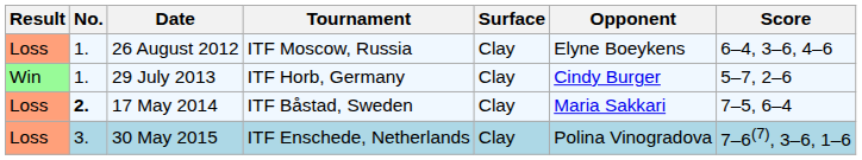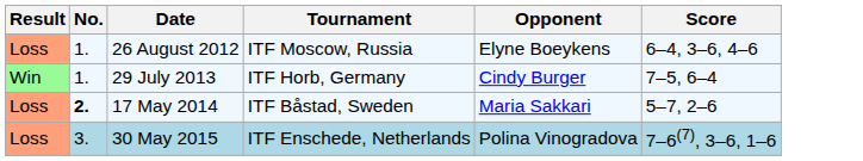 <table class="sortable wikitable">
 <tr>
 <th>Result</th>
 <th>No.</th>
 <th>Date</th>
 <th>Tournament</th>
-<th>Surface</th>
 <th>Opponent</th>
 <th class="unsortable">Score</th>
 </tr>
 <tr style="background:#f0f8ff;">
 <td style="background:#ffa07a;">Loss</td>
 <td>1.</td>
 <td>26 August 2012</td>
 <td>ITF Moscow, Russia</td>
-<td>Clay</td>
 <td> Elyne Boeykens</td>
 <td>6–4, 3–6, 4–6</td>
 </tr>
 <tr style="background:#f0f8ff;">
 <td style="background:#98fb98;">Win</td>
 <td>1.</td>
 <td>29 July 2013</td>
 <td>ITF Horb, Germany</td>
-<td>Clay</td>
 <td> <a href='#'>Cindy Burger</a></td>
-<td>5–7, 2–6</td>
+<td>7–5, 6–4</td>
 </tr>
 <tr style="background:#f0f8ff;">
 <td style="background:#ffa07a;">Loss</td>
 <td><strong>2.</strong></td>
 <td>17 May 2014</td>
 <td>ITF Båstad, Sweden</td>
-<td>Clay</td>
 <td> <a href='#'>Maria Sakkari</a></td>
-<td>7–5, 6–4</td>
+<td>5–7, 2–6</td>
 </tr>
 <tr style="background:lightblue;">
 <td style="background:#ffa07a;">Loss</td>
 <td>3.</td>
 <td>30 May 2015</td>
 <td>ITF Enschede, Netherlands</td>
-<td>Clay</td>
 <td> Polina Vinogradova</td>
 <td>7–6<sup>(7)</sup>, 3–6, 1–6</td>
 </tr>
 </table>
